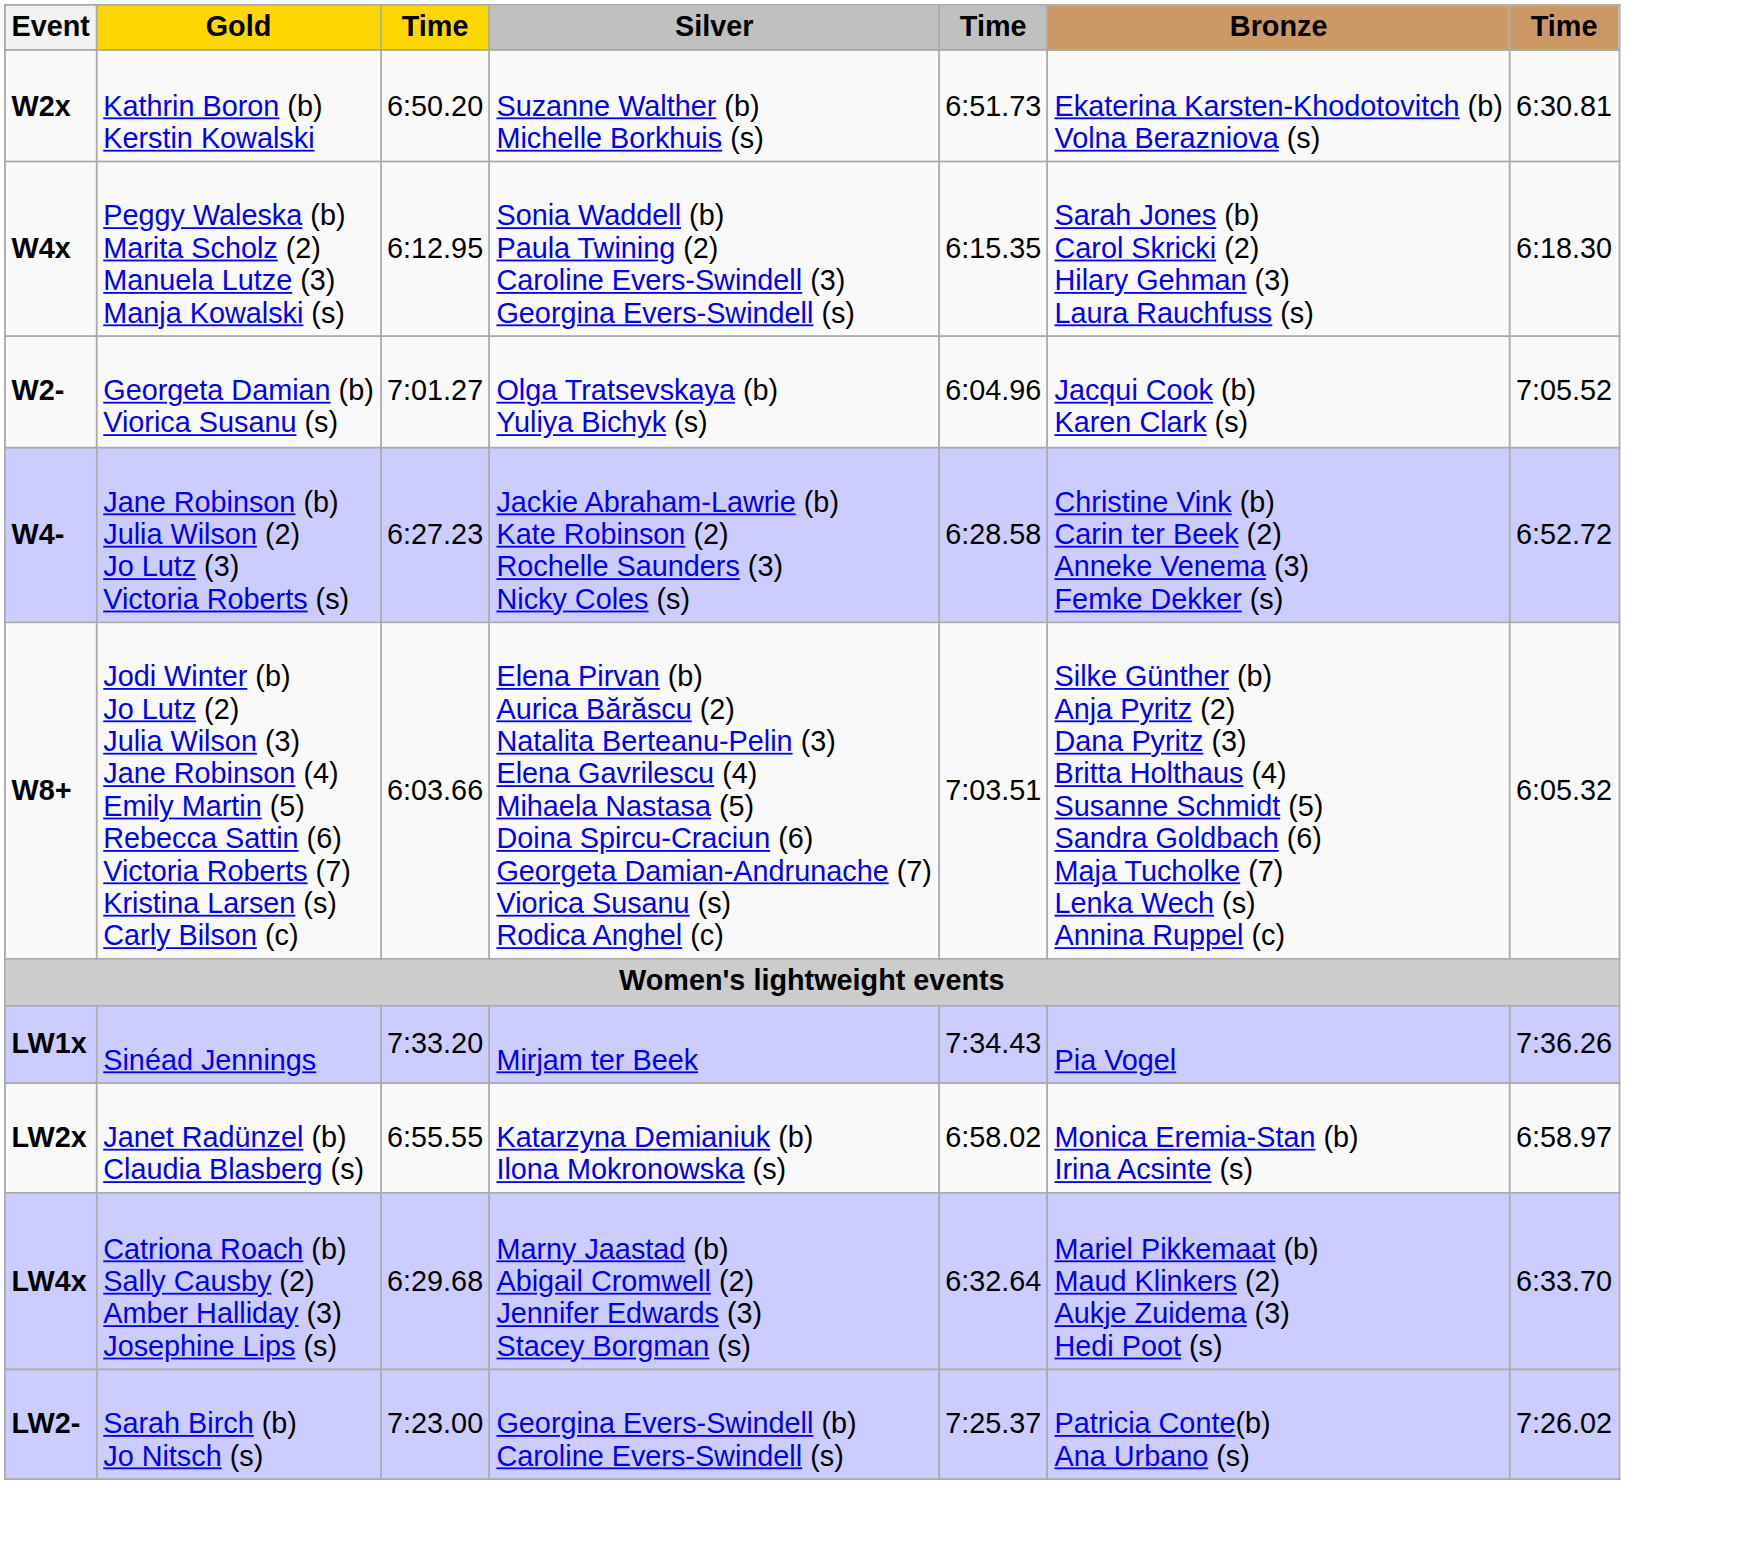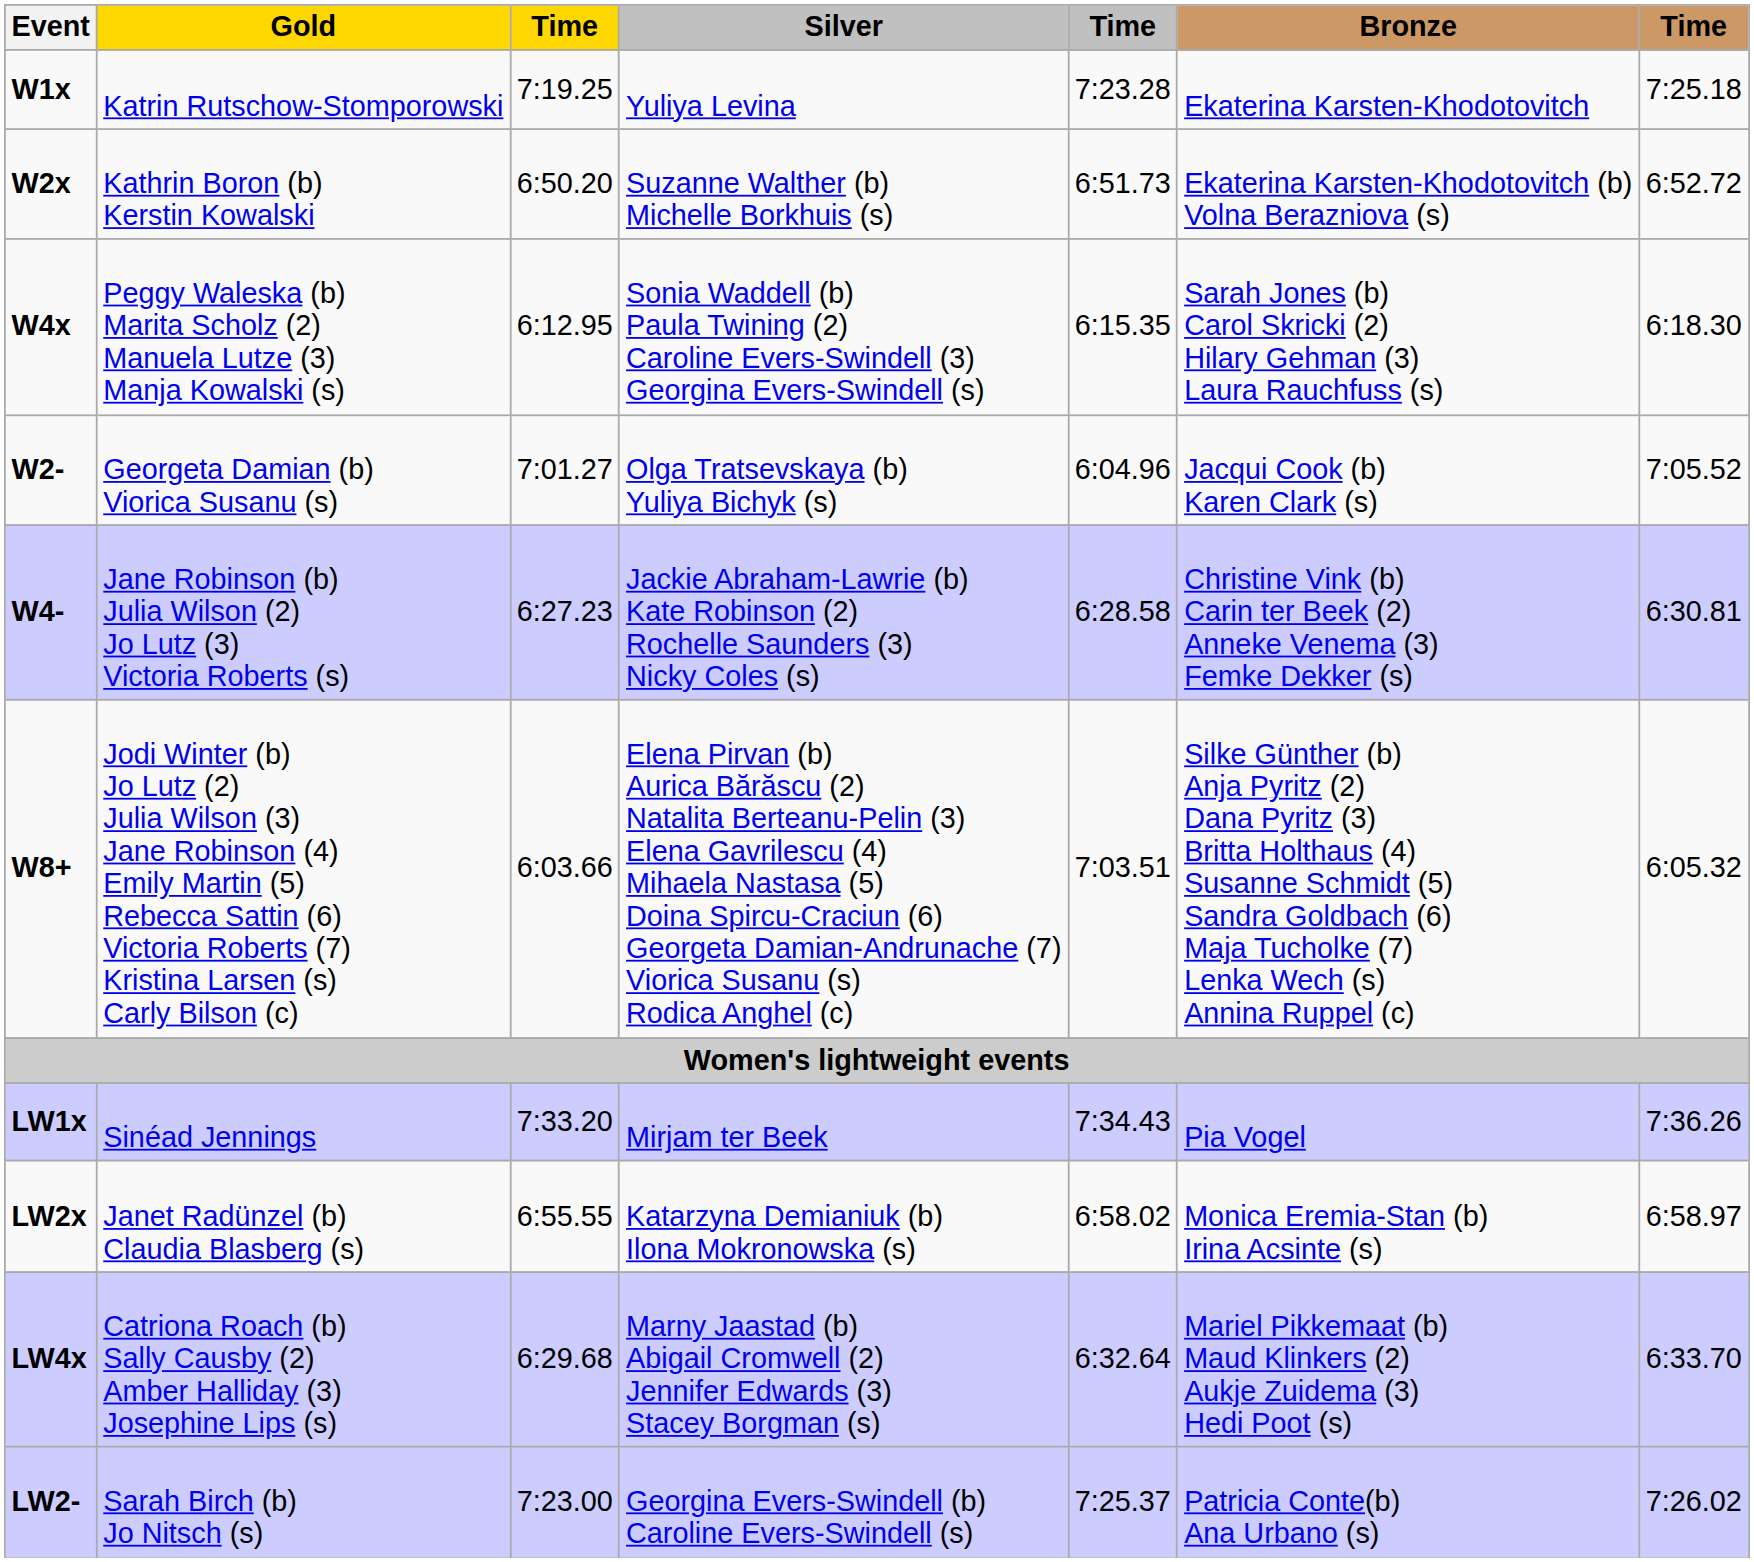 <table class="wikitable">
 <tr>
 <th>Event</th>
 <th style="text-align:center;background-color:gold;">Gold</th>
 <th style="text-align:center;background-color:gold;">Time</th>
 <th style="text-align:center;background-color:silver;">Silver</th>
 <th style="text-align:center;background-color:silver;">Time</th>
 <th style="text-align:center;background-color:#CC9966;">Bronze</th>
 <th style="text-align:center;background-color:#CC9966;">Time</th>
 </tr>
 <tr>
+<td><strong>W1x</strong></td>
+<td> <br>  <a href='#'>Katrin Rutschow-Stomporowski</a></td>
+<td>7:19.25</td>
+<td> <br> <a href='#'>Yuliya Levina</a></td>
+<td>7:23.28</td>
+<td> <br> <a href='#'>Ekaterina Karsten-Khodotovitch</a></td>
+<td>7:25.18</td>
+</tr>
+<tr>
 <td><strong>W2x</strong></td>
 <td> <br>  <a href='#'>Kathrin Boron</a> (b)<br><a href='#'>Kerstin Kowalski</a></td>
 <td>6:50.20</td>
 <td> <br> <a href='#'>Suzanne Walther</a> (b)<br><a href='#'>Michelle Borkhuis</a> (s)</td>
 <td>6:51.73</td>
 <td> <br> <a href='#'>Ekaterina Karsten-Khodotovitch</a> (b)<br><a href='#'>Volna Berazniova</a> (s)</td>
-<td>6:30.81</td>
+<td>6:52.72</td>
 </tr>
 <tr>
 <td><strong>W4x</strong></td>
 <td> <br>  <a href='#'>Peggy Waleska</a> (b)<br><a href='#'>Marita Scholz</a> (2)<br><a href='#'>Manuela Lutze</a> (3)<br><a href='#'>Manja Kowalski</a> (s)</td>
 <td>6:12.95</td>
 <td> <br> <a href='#'>Sonia Waddell</a> (b)<br><a href='#'>Paula Twining</a> (2)<br><a href='#'>Caroline Evers-Swindell</a> (3)<br><a href='#'>Georgina Evers-Swindell</a> (s)</td>
 <td>6:15.35</td>
 <td> <br> <a href='#'>Sarah Jones</a> (b)<br><a href='#'>Carol Skricki</a> (2)<br><a href='#'>Hilary Gehman</a> (3)<br><a href='#'>Laura Rauchfuss</a> (s)</td>
 <td>6:18.30</td>
 </tr>
 <tr>
 <td><strong>W2-</strong></td>
 <td> <br>  <a href='#'>Georgeta Damian</a> (b)<br><a href='#'>Viorica Susanu</a> (s)</td>
 <td>7:01.27</td>
 <td> <br> <a href='#'>Olga Tratsevskaya</a> (b)<br><a href='#'>Yuliya Bichyk</a> (s)</td>
 <td>6:04.96</td>
 <td> <br> <a href='#'>Jacqui Cook</a> (b)<br><a href='#'>Karen Clark</a> (s)</td>
 <td>7:05.52</td>
 </tr>
 <tr bgcolor=ccccff>
 <td><strong>W4-</strong></td>
 <td> <br> <a href='#'>Jane Robinson</a> (b)<br><a href='#'>Julia Wilson</a> (2)<br><a href='#'>Jo Lutz</a> (3)<br><a href='#'>Victoria Roberts</a> (s)</td>
 <td>6:27.23</td>
 <td> <br> <a href='#'>Jackie Abraham-Lawrie</a> (b)<br><a href='#'>Kate Robinson</a> (2)<br><a href='#'>Rochelle Saunders</a> (3)<br><a href='#'>Nicky Coles</a> (s)</td>
 <td>6:28.58</td>
 <td> <br> <a href='#'>Christine Vink</a> (b)<br><a href='#'>Carin ter Beek</a> (2)<br><a href='#'>Anneke Venema</a> (3)<br><a href='#'>Femke Dekker</a> (s)</td>
-<td>6:52.72</td>
+<td>6:30.81</td>
 </tr>
 <tr>
 <td><strong>W8+</strong></td>
 <td> <br> <a href='#'>Jodi Winter</a> (b)<br><a href='#'>Jo Lutz</a> (2)<br><a href='#'>Julia Wilson</a> (3)<br><a href='#'>Jane Robinson</a> (4)<br><a href='#'>Emily Martin</a> (5)<br><a href='#'>Rebecca Sattin</a> (6)<br><a href='#'>Victoria Roberts</a> (7)<br><a href='#'>Kristina Larsen</a> (s)<br><a href='#'>Carly Bilson</a> (c)</td>
 <td>6:03.66</td>
 <td> <br> <a href='#'>Elena Pirvan</a> (b)<br><a href='#'>Aurica Bărăscu</a> (2)<br><a href='#'>Natalita Berteanu-Pelin</a> (3)<br><a href='#'>Elena Gavrilescu</a> (4)<br><a href='#'>Mihaela Nastasa</a> (5)<br><a href='#'>Doina Spircu-Craciun</a> (6)<br><a href='#'>Georgeta Damian-Andrunache</a> (7)<br><a href='#'>Viorica Susanu</a> (s)<br><a href='#'>Rodica Anghel</a> (c)</td>
 <td>7:03.51</td>
 <td> <br> <a href='#'>Silke Günther</a> (b)<br><a href='#'>Anja Pyritz</a> (2)<br><a href='#'>Dana Pyritz</a> (3)<br><a href='#'>Britta Holthaus</a> (4)<br><a href='#'>Susanne Schmidt</a> (5)<br><a href='#'>Sandra Goldbach</a> (6)<br><a href='#'>Maja Tucholke</a> (7)<br><a href='#'>Lenka Wech</a> (s)<br><a href='#'>Annina Ruppel</a> (c)</td>
 <td>6:05.32</td>
 </tr>
 <tr>
 <th colspan="7" style="background-color:#CCC;">Women's lightweight events</th>
 </tr>
 <tr bgcolor=ccccff>
 <td><strong>LW1x</strong></td>
 <td> <br>  <a href='#'>Sinéad Jennings</a></td>
 <td>7:33.20</td>
 <td> <br> <a href='#'>Mirjam ter Beek</a></td>
 <td>7:34.43</td>
 <td> <br> <a href='#'>Pia Vogel</a></td>
 <td>7:36.26</td>
 </tr>
 <tr>
 <td><strong>LW2x</strong></td>
 <td> <br>  <a href='#'>Janet Radünzel</a> (b)<br><a href='#'>Claudia Blasberg</a> (s)</td>
 <td>6:55.55</td>
 <td> <br> <a href='#'>Katarzyna Demianiuk</a> (b)<br><a href='#'>Ilona Mokronowska</a> (s)</td>
 <td>6:58.02</td>
 <td> <br> <a href='#'>Monica Eremia-Stan</a> (b)<br><a href='#'>Irina Acsinte</a> (s)</td>
 <td>6:58.97</td>
 </tr>
 <tr bgcolor=ccccff>
 <td><strong>LW4x</strong></td>
 <td> <br> <a href='#'>Catriona Roach</a> (b)<br><a href='#'>Sally Causby</a> (2)<br><a href='#'>Amber Halliday</a> (3)<br><a href='#'>Josephine Lips</a> (s)</td>
 <td>6:29.68</td>
 <td> <br> <a href='#'>Marny Jaastad</a> (b)<br><a href='#'>Abigail Cromwell</a> (2)<br><a href='#'>Jennifer Edwards</a> (3)<br><a href='#'>Stacey Borgman</a> (s)</td>
 <td>6:32.64</td>
 <td> <br> <a href='#'>Mariel Pikkemaat</a> (b)<br><a href='#'>Maud Klinkers</a> (2)<br><a href='#'>Aukje Zuidema</a> (3)<br><a href='#'>Hedi Poot</a> (s)</td>
 <td>6:33.70</td>
 </tr>
 <tr bgcolor=ccccff>
 <td><strong>LW2-</strong></td>
 <td> <br>  <a href='#'>Sarah Birch</a> (b)<br><a href='#'>Jo Nitsch</a> (s)</td>
 <td>7:23.00</td>
 <td> <br> <a href='#'>Georgina Evers-Swindell</a> (b)<br><a href='#'>Caroline Evers-Swindell</a> (s)</td>
 <td>7:25.37</td>
 <td> <br> <a href='#'>Patricia Conte</a>(b)<br><a href='#'>Ana Urbano</a> (s)</td>
 <td>7:26.02</td>
 </tr>
 </table>
